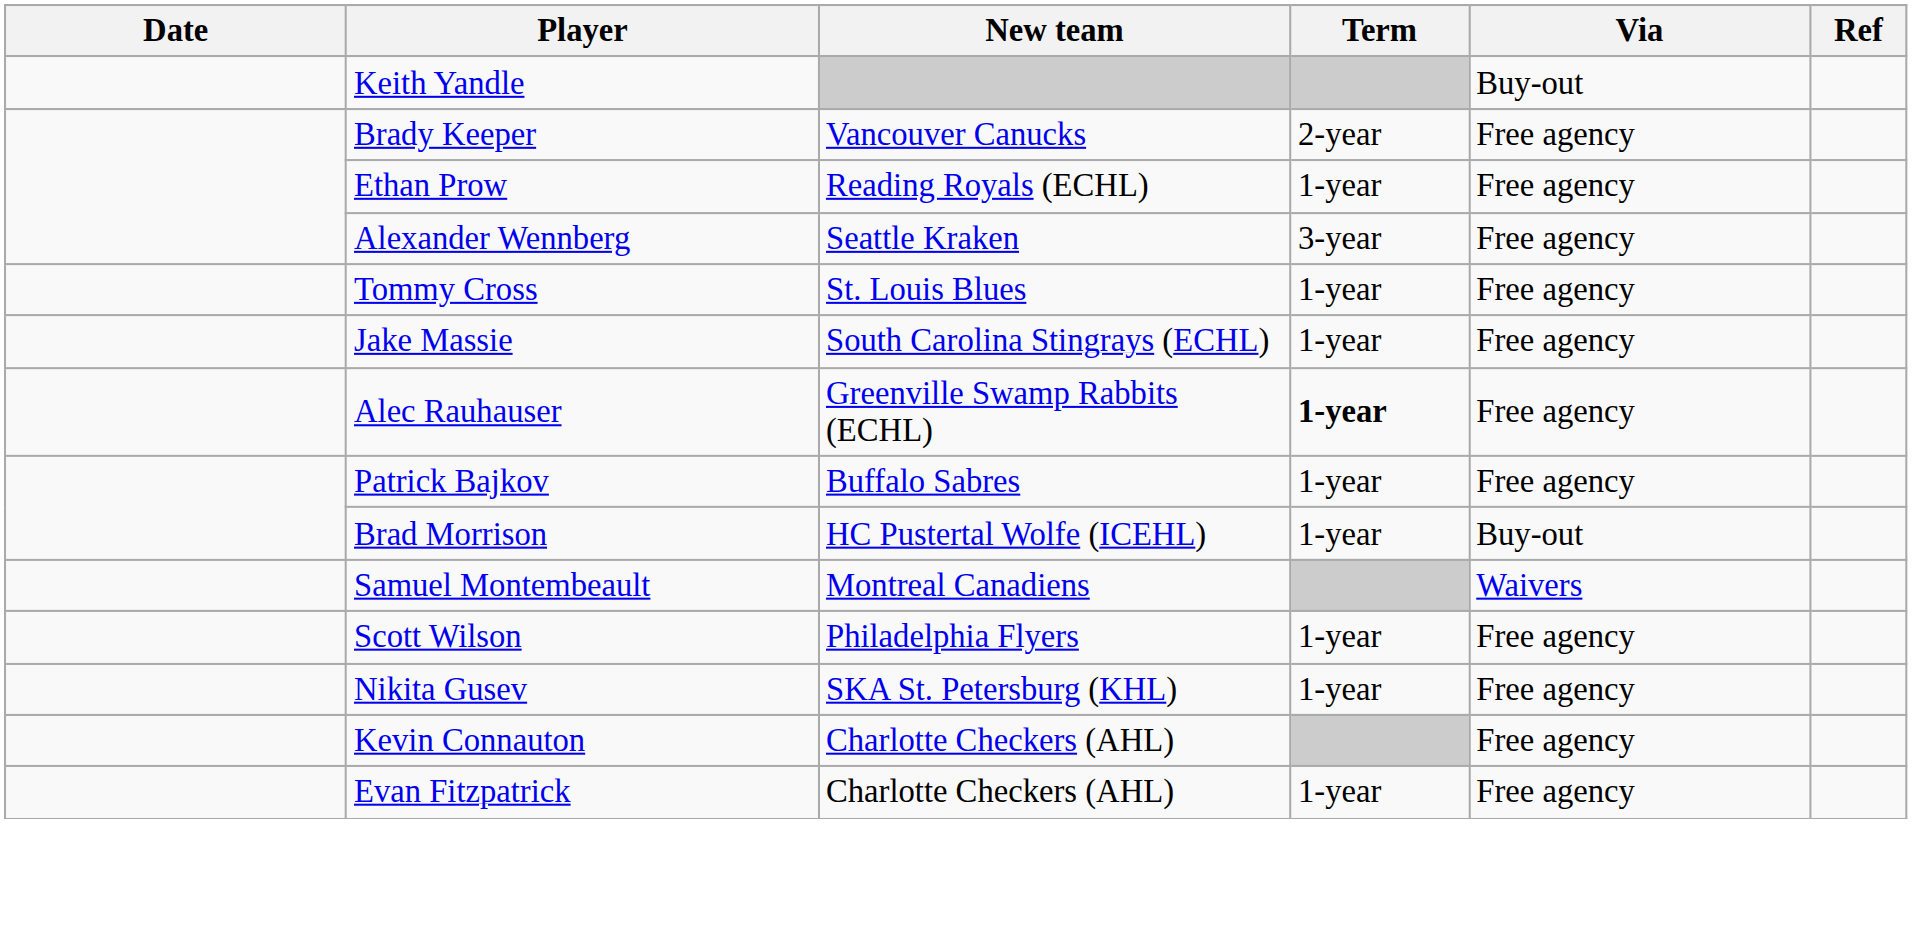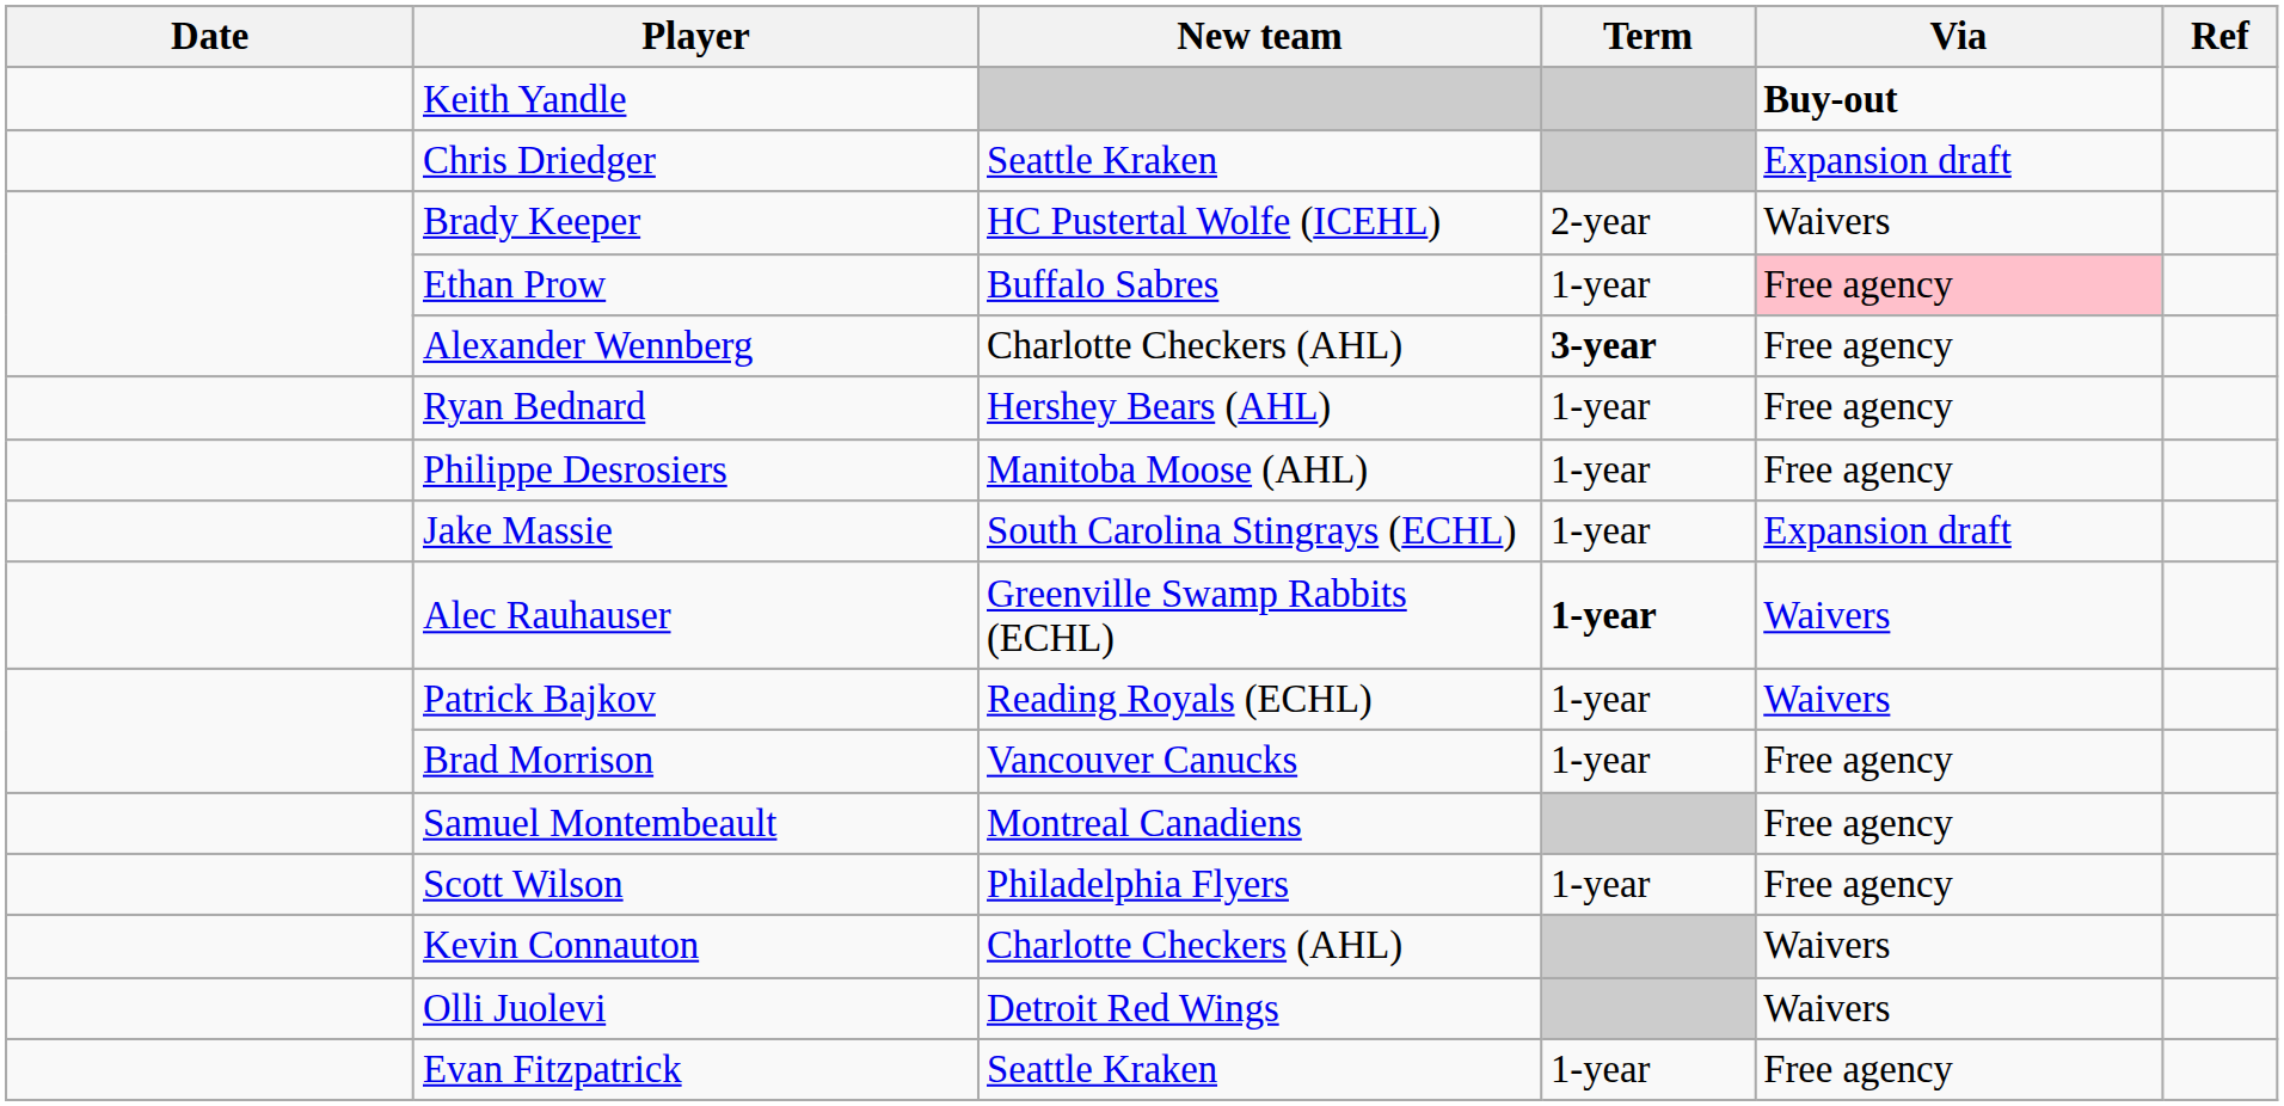 <table class="wikitable">
 <tr style="background:#ddd; text-align:center;">
 <th style="width: 10em;">Date</th>
 <th style="width: 14em;">Player</th>
 <th style="width: 14em;">New team</th>
 <th style="width: 5em;">Term</th>
 <th style="width: 10em;">Via</th>
 <th style="width: 2.5em;">Ref</th>
 </tr>
 <tr>
 <td></td>
 <td><a href='#'>Keith Yandle</a></td>
 <td style="background:#ccc;"></td>
 <td style="background:#ccc;"></td>
-<td>Buy-out</td>
+<td><strong>Buy-out</strong></td>
+<td></td>
+</tr>
+<tr>
+<td></td>
+<td><a href='#'>Chris Driedger</a></td>
+<td><a href='#'>Seattle Kraken</a></td>
+<td style="background:#ccc;"></td>
+<td><a href='#'>Expansion draft</a></td>
 <td></td>
 </tr>
 <tr>
 <td rowspan=3></td>
 <td><a href='#'>Brady Keeper</a></td>
-<td><a href='#'>Vancouver Canucks</a></td>
+<td><a href='#'>HC Pustertal Wolfe</a> (<a href='#'>ICEHL</a>)</td>
 <td>2-year</td>
+<td>Waivers</td>
+<td></td>
+</tr>
+<tr>
+<td><a href='#'>Ethan Prow</a></td>
+<td><a href='#'>Buffalo Sabres</a></td>
+<td>1-year</td>
+<td style="background: pink;">Free agency</td>
+<td></td>
+</tr>
+<tr>
+<td><a href='#'>Alexander Wennberg</a></td>
+<td>Charlotte Checkers (AHL)</td>
+<td><strong>3-year</strong></td>
 <td>Free agency</td>
 <td></td>
 </tr>
 <tr>
-<td><a href='#'>Ethan Prow</a></td>
-<td><a href='#'>Reading Royals</a> (ECHL)</td>
+<td></td>
+<td><a href='#'>Ryan Bednard</a></td>
+<td><a href='#'>Hershey Bears</a> (<a href='#'>AHL</a>)</td>
 <td>1-year</td>
 <td>Free agency</td>
 <td></td>
 </tr>
 <tr>
-<td><a href='#'>Alexander Wennberg</a></td>
-<td><a href='#'>Seattle Kraken</a></td>
-<td>3-year</td>
-<td>Free agency</td>
 <td></td>
-</tr>
-<tr>
-<td></td>
-<td><a href='#'>Tommy Cross</a></td>
-<td><a href='#'>St. Louis Blues</a></td>
+<td><a href='#'>Philippe Desrosiers</a></td>
+<td><a href='#'>Manitoba Moose</a> (AHL)</td>
 <td>1-year</td>
 <td>Free agency</td>
 <td></td>
 </tr>
 <tr>
 <td></td>
 <td><a href='#'>Jake Massie</a></td>
 <td><a href='#'>South Carolina Stingrays</a> (<a href='#'>ECHL</a>)</td>
 <td>1-year</td>
-<td>Free agency</td>
+<td><a href='#'>Expansion draft</a></td>
 <td></td>
 </tr>
 <tr>
 <td></td>
 <td><a href='#'>Alec Rauhauser</a></td>
 <td><a href='#'>Greenville Swamp Rabbits</a> (ECHL)</td>
 <td><strong>1-year</strong></td>
-<td>Free agency</td>
+<td><a href='#'>Waivers</a></td>
 <td></td>
 </tr>
 <tr>
 <td rowspan=2></td>
 <td><a href='#'>Patrick Bajkov</a></td>
-<td><a href='#'>Buffalo Sabres</a></td>
+<td><a href='#'>Reading Royals</a> (ECHL)</td>
 <td>1-year</td>
-<td>Free agency</td>
+<td><a href='#'>Waivers</a></td>
 <td></td>
 </tr>
 <tr>
 <td><a href='#'>Brad Morrison</a></td>
-<td><a href='#'>HC Pustertal Wolfe</a> (<a href='#'>ICEHL</a>)</td>
+<td><a href='#'>Vancouver Canucks</a></td>
 <td>1-year</td>
-<td>Buy-out</td>
+<td>Free agency</td>
 <td></td>
 </tr>
 <tr>
 <td></td>
 <td><a href='#'>Samuel Montembeault</a></td>
 <td><a href='#'>Montreal Canadiens</a></td>
 <td style="background:#ccc;"></td>
-<td><a href='#'>Waivers</a></td>
+<td>Free agency</td>
 <td></td>
 </tr>
 <tr>
 <td></td>
 <td><a href='#'>Scott Wilson</a></td>
 <td><a href='#'>Philadelphia Flyers</a></td>
 <td>1-year</td>
 <td>Free agency</td>
 <td></td>
 </tr>
 <tr>
 <td></td>
-<td><a href='#'>Nikita Gusev</a></td>
-<td><a href='#'>SKA St. Petersburg</a> (<a href='#'>KHL</a>)</td>
-<td>1-year</td>
-<td>Free agency</td>
+<td><a href='#'>Kevin Connauton</a></td>
+<td><a href='#'>Charlotte Checkers</a> (AHL)</td>
+<td style="background:#ccc;"></td>
+<td>Waivers</td>
 <td></td>
 </tr>
 <tr>
 <td></td>
-<td><a href='#'>Kevin Connauton</a></td>
-<td><a href='#'>Charlotte Checkers</a> (AHL)</td>
+<td><a href='#'>Olli Juolevi</a></td>
+<td><a href='#'>Detroit Red Wings</a></td>
 <td style="background:#ccc;"></td>
-<td>Free agency</td>
+<td>Waivers</td>
 <td></td>
 </tr>
 <tr>
 <td></td>
 <td><a href='#'>Evan Fitzpatrick</a></td>
-<td>Charlotte Checkers (AHL)</td>
+<td><a href='#'>Seattle Kraken</a></td>
 <td>1-year</td>
 <td>Free agency</td>
 <td></td>
 </tr>
 </table>
